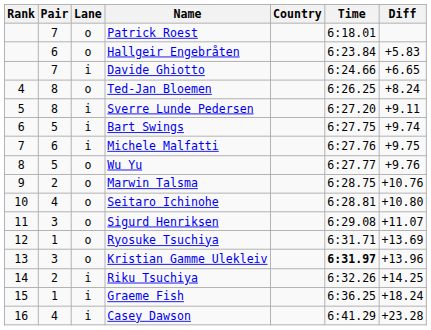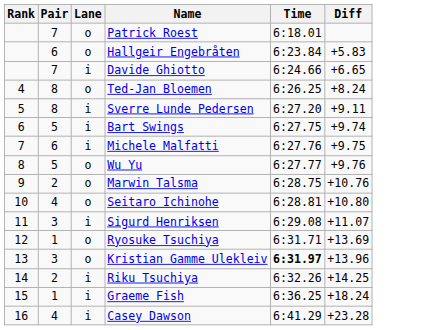 <table class="wikitable sortable" style="text-align:center">
 <tr>
 <th>Rank</th>
 <th>Pair</th>
 <th>Lane</th>
 <th>Name</th>
-<th>Country</th>
 <th>Time</th>
 <th>Diff</th>
 </tr>
 <tr>
 <td></td>
 <td>7</td>
 <td>o</td>
 <td align=left><a href='#'>Patrick Roest</a></td>
-<td align=left></td>
 <td>6:18.01</td>
 <td></td>
 </tr>
 <tr>
 <td></td>
 <td>6</td>
 <td>o</td>
 <td align=left><a href='#'>Hallgeir Engebråten</a></td>
-<td align=left></td>
 <td>6:23.84</td>
 <td>+5.83</td>
 </tr>
 <tr>
 <td></td>
 <td>7</td>
 <td>i</td>
 <td align=left><a href='#'>Davide Ghiotto</a></td>
-<td align=left></td>
 <td>6:24.66</td>
 <td>+6.65</td>
 </tr>
 <tr>
 <td>4</td>
 <td>8</td>
 <td>o</td>
 <td align=left><a href='#'>Ted-Jan Bloemen</a></td>
-<td align=left></td>
 <td>6:26.25</td>
 <td>+8.24</td>
 </tr>
 <tr>
 <td>5</td>
 <td>8</td>
 <td>i</td>
 <td align=left><a href='#'>Sverre Lunde Pedersen</a></td>
-<td align=left></td>
 <td>6:27.20</td>
 <td>+9.11</td>
 </tr>
 <tr>
 <td>6</td>
 <td>5</td>
 <td>i</td>
 <td align=left><a href='#'>Bart Swings</a></td>
-<td align=left></td>
 <td>6:27.75</td>
 <td>+9.74</td>
 </tr>
 <tr>
 <td>7</td>
 <td>6</td>
 <td>i</td>
 <td align=left><a href='#'>Michele Malfatti</a></td>
-<td align=left></td>
 <td>6:27.76</td>
 <td>+9.75</td>
 </tr>
 <tr>
 <td>8</td>
 <td>5</td>
 <td>o</td>
 <td align=left><a href='#'>Wu Yu</a></td>
-<td align=left></td>
 <td>6:27.77</td>
 <td>+9.76</td>
 </tr>
 <tr>
 <td>9</td>
 <td>2</td>
 <td>o</td>
 <td align=left><a href='#'>Marwin Talsma</a></td>
-<td align=left></td>
 <td>6:28.75</td>
 <td>+10.76</td>
 </tr>
 <tr>
 <td>10</td>
 <td>4</td>
 <td>o</td>
 <td align=left><a href='#'>Seitaro Ichinohe</a></td>
-<td align=left></td>
 <td>6:28.81</td>
 <td>+10.80</td>
 </tr>
 <tr>
 <td>11</td>
 <td>3</td>
-<td>o</td>
+<td>i</td>
 <td align=left><a href='#'>Sigurd Henriksen</a></td>
-<td align=left></td>
 <td>6:29.08</td>
 <td>+11.07</td>
 </tr>
 <tr>
 <td>12</td>
 <td>1</td>
 <td>o</td>
 <td align=left><a href='#'>Ryosuke Tsuchiya</a></td>
-<td align=left></td>
 <td>6:31.71</td>
 <td>+13.69</td>
 </tr>
 <tr>
 <td>13</td>
 <td>3</td>
 <td>o</td>
 <td align=left><a href='#'>Kristian Gamme Ulekleiv</a></td>
-<td align=left></td>
 <td><strong>6:31.97</strong></td>
 <td>+13.96</td>
 </tr>
 <tr>
 <td>14</td>
 <td>2</td>
 <td>i</td>
 <td align=left><a href='#'>Riku Tsuchiya</a></td>
-<td align=left></td>
 <td>6:32.26</td>
 <td>+14.25</td>
 </tr>
 <tr>
 <td>15</td>
 <td>1</td>
 <td>i</td>
 <td align=left><a href='#'>Graeme Fish</a></td>
-<td align=left></td>
 <td>6:36.25</td>
 <td>+18.24</td>
 </tr>
 <tr>
 <td>16</td>
 <td>4</td>
 <td>i</td>
 <td align=left><a href='#'>Casey Dawson</a></td>
-<td align=left></td>
 <td>6:41.29</td>
 <td>+23.28</td>
 </tr>
 </table>
